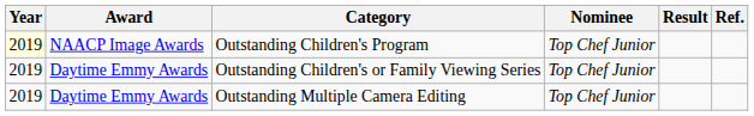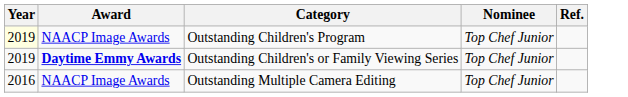 <table class="wikitable">
 <tr>
 <th>Year</th>
 <th>Award</th>
 <th>Category</th>
 <th>Nominee</th>
-<th>Result</th>
 <th>Ref.</th>
 </tr>
 <tr>
 <td style="background: lightyellow;">2019</td>
 <td><a href='#'>NAACP Image Awards</a></td>
 <td>Outstanding Children's Program</td>
 <td><em>Top Chef Junior</em></td>
 <td></td>
+</tr>
+<tr>
+<td>2019</td>
+<td><strong><a href='#'>Daytime Emmy Awards</a></strong></td>
+<td>Outstanding Children's or Family Viewing Series</td>
+<td><em>Top Chef Junior</em></td>
 <td></td>
 </tr>
 <tr>
-<td>2019</td>
-<td><a href='#'>Daytime Emmy Awards</a></td>
-<td>Outstanding Children's or Family Viewing Series</td>
-<td><em>Top Chef Junior</em></td>
-<td></td>
-<td></td>
-</tr>
-<tr>
-<td>2019</td>
-<td><a href='#'>Daytime Emmy Awards</a></td>
+<td>2016</td>
+<td><a href='#'>NAACP Image Awards</a></td>
 <td>Outstanding Multiple Camera Editing</td>
 <td><em>Top Chef Junior</em></td>
 <td></td>
-<td></td>
 </tr>
 </table>
